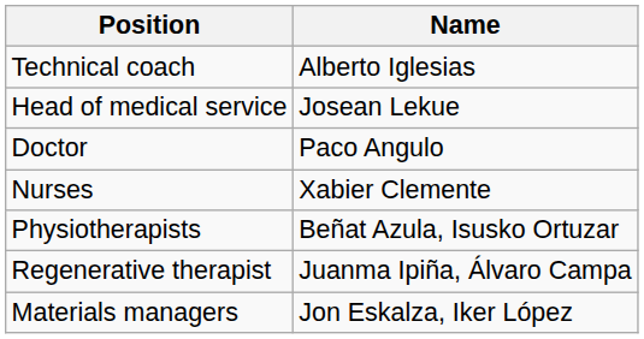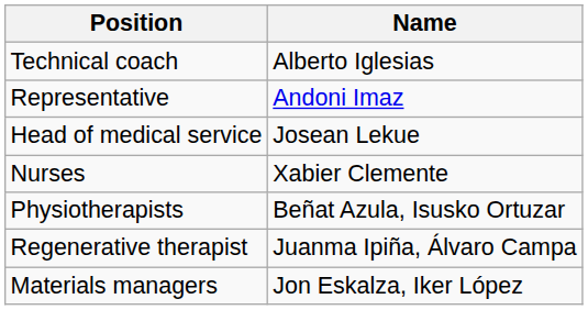 <table class=wikitable>
 <tr>
 <th>Position</th>
 <th>Name</th>
 </tr>
 <tr>
 <td>Technical coach</td>
 <td>Alberto Iglesias</td>
 </tr>
 <tr>
+<td>Representative</td>
+<td><a href='#'>Andoni Imaz</a></td>
+</tr>
+<tr>
 <td>Head of medical service</td>
 <td>Josean Lekue</td>
-</tr>
-<tr>
-<td>Doctor</td>
-<td>Paco Angulo</td>
 </tr>
 <tr>
 <td>Nurses</td>
 <td>Xabier Clemente</td>
 </tr>
 <tr>
 <td>Physiotherapists</td>
 <td>Beñat Azula, Isusko Ortuzar</td>
 </tr>
 <tr>
 <td>Regenerative therapist</td>
 <td>Juanma Ipiña, Álvaro Campa</td>
 </tr>
 <tr>
 <td>Materials managers</td>
 <td>Jon Eskalza, Iker López</td>
 </tr>
 </table>
